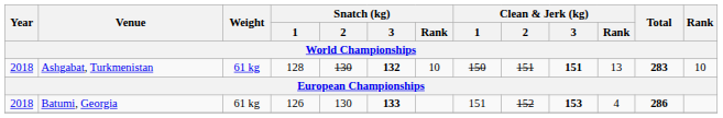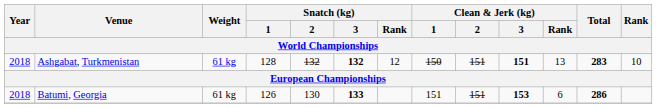 <table class="wikitable" style="text-align:center;">
 <tr>
 <th rowspan=2 width=40>Year</th>
 <th rowspan=2 width=250>Venue</th>
 <th rowspan=2 width=60>Weight</th>
 <th colspan=4>Snatch (kg)</th>
 <th colspan=4>Clean & Jerk (kg)</th>
 <th rowspan=2 width=60>Total</th>
 <th rowspan=2 width=40>Rank</th>
 </tr>
 <tr>
 <th width=60>1</th>
 <th width=60>2</th>
 <th width=60>3</th>
 <th width=45>Rank</th>
 <th width=60>1</th>
 <th width=60>2</th>
 <th width=60>3</th>
 <th width=45>Rank</th>
 </tr>
 <tr>
 <th colspan=13><a href='#'>World Championships</a></th>
 </tr>
 <tr>
 <td><a href='#'>2018</a></td>
 <td align=left> <a href='#'>Ashgabat</a>, <a href='#'>Turkmenistan</a></td>
 <td><a href='#'>61 kg</a></td>
 <td>128</td>
-<td><s>130</s></td>
+<td><s>132</s></td>
 <td><strong>132</strong></td>
-<td>10</td>
+<td>12</td>
 <td><s>150</s></td>
 <td><s>151</s></td>
 <td><strong>151</strong></td>
 <td>13</td>
 <td><strong>283</strong></td>
 <td>10</td>
 </tr>
 <tr>
 <th colspan=13><a href='#'>European Championships</a></th>
 </tr>
 <tr>
 <td><a href='#'>2018</a></td>
 <td align=left> <a href='#'>Batumi</a>, <a href='#'>Georgia</a></td>
 <td>61 kg</td>
 <td>126</td>
 <td>130</td>
 <td><strong>133</strong></td>
 <td></td>
 <td>151</td>
-<td><s>152</s></td>
+<td><s>151</s></td>
 <td><strong>153</strong></td>
-<td>4</td>
+<td>6</td>
 <td><strong>286</strong></td>
 <td></td>
 </tr>
 <tr>
 </tr>
 </table>
